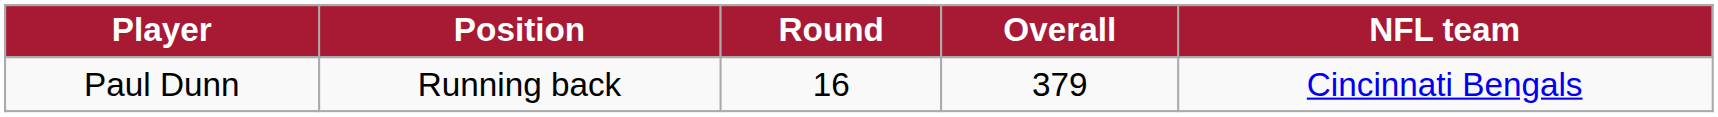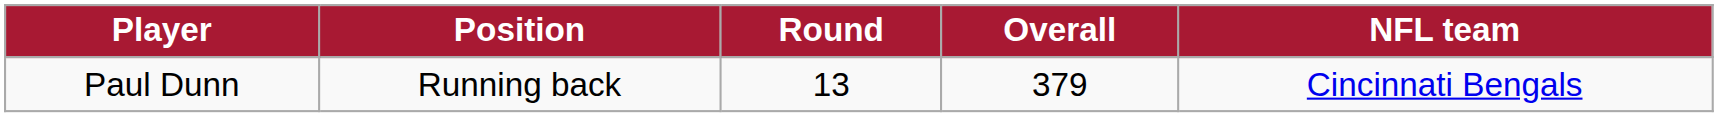 <table class="wikitable" width="65%">
 <tr align="center"  style="background:#A81933;color:#FFFFFF;">
 <td><strong>Player</strong></td>
 <td><strong>Position</strong></td>
 <td><strong>Round</strong></td>
 <td><strong>Overall</strong></td>
 <td><strong>NFL team</strong></td>
 </tr>
 <tr align="center" bgcolor="">
 <td>Paul Dunn</td>
 <td>Running back</td>
-<td>16</td>
+<td>13</td>
 <td>379</td>
 <td><a href='#'>Cincinnati Bengals</a></td>
 </tr>
 </table>
